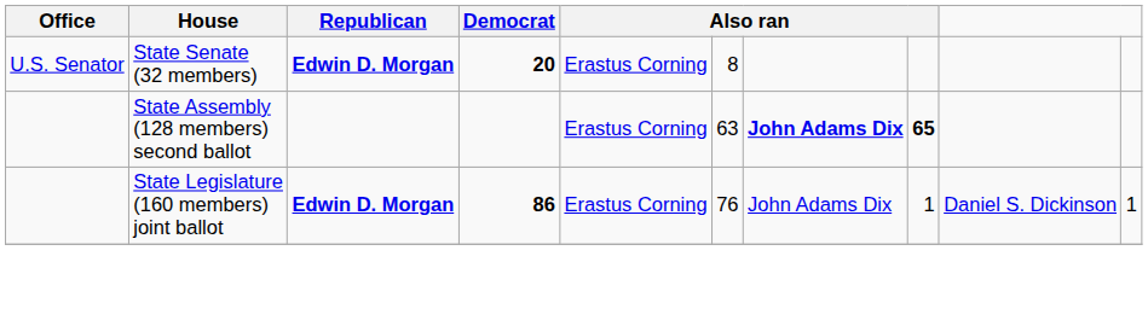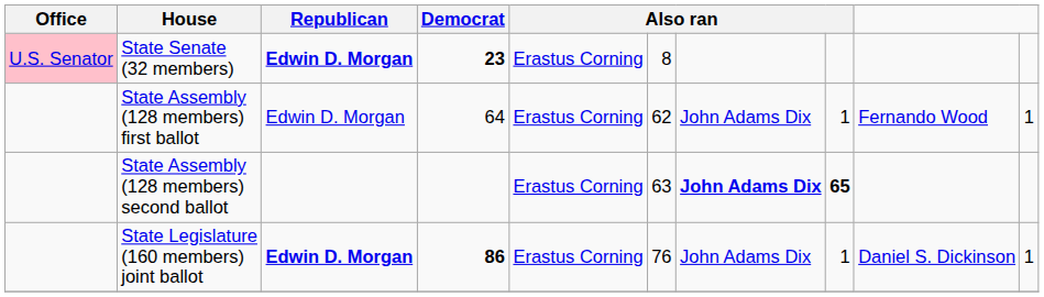 <table class=wikitable>
 <tr bgcolor=lightgrey>
 <th>Office</th>
 <th>House</th>
 <th><a href='#'>Republican</a></th>
 <th><a href='#'>Democrat</a></th>
 <th colspan="4">Also ran</th>
 </tr>
 <tr>
-<td><a href='#'>U.S. Senator</a></td>
+<td style="background: pink;"><a href='#'>U.S. Senator</a></td>
 <td><a href='#'>State Senate</a> <br>(32 members)</td>
 <td><strong><a href='#'>Edwin D. Morgan</a></strong></td>
-<td align="right"><strong>20</strong></td>
+<td align="right"><strong>23</strong></td>
 <td><a href='#'>Erastus Corning</a></td>
 <td align="right">8</td>
 <td></td>
 <td></td>
 <td></td>
 <td></td>
+</tr>
+<tr>
+<td></td>
+<td><a href='#'>State Assembly</a> <br>(128 members) <br>first ballot</td>
+<td><a href='#'>Edwin D. Morgan</a></td>
+<td align="right">64</td>
+<td><a href='#'>Erastus Corning</a></td>
+<td align="right">62</td>
+<td><a href='#'>John Adams Dix</a></td>
+<td align="right">1</td>
+<td><a href='#'>Fernando Wood</a></td>
+<td align="right">1</td>
 </tr>
 <tr>
 <td></td>
 <td><a href='#'>State Assembly</a> <br>(128 members) <br>second ballot</td>
 <td></td>
 <td></td>
 <td><a href='#'>Erastus Corning</a></td>
 <td align="right">63</td>
 <td><strong><a href='#'>John Adams Dix</a></strong></td>
 <td align="right"><strong>65</strong></td>
 <td></td>
 <td></td>
 </tr>
 <tr>
 <td></td>
 <td><a href='#'>State Legislature</a> <br>(160 members) <br>joint ballot</td>
 <td><strong><a href='#'>Edwin D. Morgan</a></strong></td>
 <td align="right"><strong>86</strong></td>
 <td><a href='#'>Erastus Corning</a></td>
 <td align="right">76</td>
 <td><a href='#'>John Adams Dix</a></td>
 <td align="right">1</td>
 <td><a href='#'>Daniel S. Dickinson</a></td>
 <td align="right">1</td>
 </tr>
 <tr>
 </tr>
 </table>
